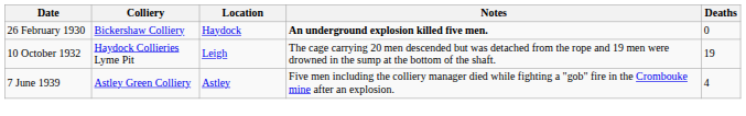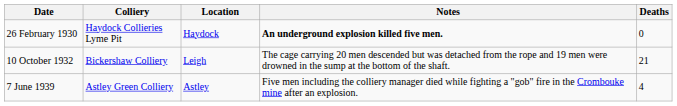 <table class="wikitable">
 <tr>
 <th scope="col"  style="width:120px">Date</th>
 <th scope="col"  style="width:150px">Colliery</th>
 <th scope="col"  style="width:120px">Location</th>
 <th scope="col"  style="width:600px">Notes</th>
 <th scope="col"  style="width:50px">Deaths</th>
 </tr>
 <tr>
 <td>26 February 1930</td>
-<td><a href='#'>Bickershaw Colliery</a></td>
+<td><a href='#'>Haydock Collieries</a> Lyme Pit</td>
 <td><a href='#'>Haydock</a></td>
 <td><strong>An underground explosion killed five men.</strong></td>
 <td>0</td>
 </tr>
 <tr>
 <td>10 October 1932</td>
-<td><a href='#'>Haydock Collieries</a> Lyme Pit</td>
+<td><a href='#'>Bickershaw Colliery</a></td>
 <td><a href='#'>Leigh</a></td>
 <td>The cage carrying 20 men descended but was detached from the rope and 19 men were drowned in the sump at the bottom of the shaft.</td>
-<td>19</td>
+<td>21</td>
 </tr>
 <tr>
 <td>7 June 1939</td>
 <td><a href='#'>Astley Green Colliery</a></td>
 <td><a href='#'>Astley</a></td>
 <td>Five men including the colliery manager died while fighting a "gob" fire in the <a href='#'>Crombouke mine</a> after an explosion.</td>
 <td>4</td>
 </tr>
 </table>
